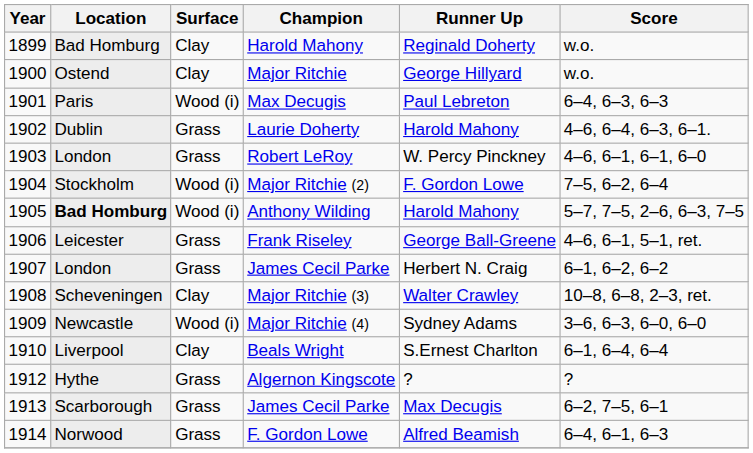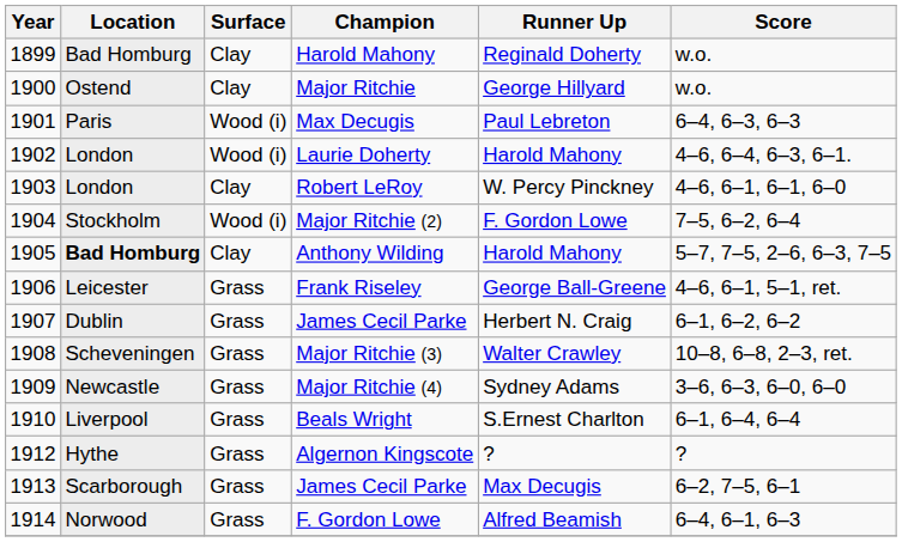 <table class="wikitable sortable" style="font-size:97%;">
 <tr>
 <th>Year</th>
 <th>Location</th>
 <th>Surface</th>
 <th>Champion</th>
 <th>Runner Up</th>
 <th>Score</th>
 </tr>
 <tr>
 <td>1899</td>
 <td style="background:#ededed">Bad Homburg</td>
 <td>Clay</td>
 <td> <a href='#'>Harold Mahony</a></td>
 <td> <a href='#'>Reginald Doherty</a></td>
 <td>w.o.</td>
 </tr>
 <tr>
 <td>1900</td>
 <td style="background:#ededed">Ostend</td>
 <td>Clay</td>
 <td> <a href='#'>Major Ritchie</a></td>
 <td> <a href='#'>George Hillyard</a></td>
 <td>w.o.</td>
 </tr>
 <tr>
 <td>1901</td>
 <td style="background:#ededed">Paris</td>
 <td>Wood (i)</td>
 <td> <a href='#'>Max Decugis</a></td>
 <td> <a href='#'>Paul Lebreton</a></td>
 <td>6–4, 6–3, 6–3</td>
 </tr>
 <tr>
 <td>1902</td>
-<td style="background:#ededed">Dublin</td>
-<td>Grass</td>
+<td style="background:#ededed">London</td>
+<td>Wood (i)</td>
 <td> <a href='#'>Laurie Doherty</a></td>
 <td> <a href='#'>Harold Mahony</a></td>
 <td>4–6, 6–4, 6–3, 6–1.</td>
 </tr>
 <tr>
 <td>1903</td>
 <td style="background:#ededed">London</td>
-<td>Grass</td>
+<td>Clay</td>
 <td> <a href='#'>Robert LeRoy</a></td>
 <td> W. Percy Pinckney</td>
 <td>4–6, 6–1, 6–1, 6–0</td>
 </tr>
 <tr>
 <td>1904</td>
 <td style="background:#ededed">Stockholm</td>
 <td>Wood (i)</td>
 <td> <a href='#'>Major Ritchie</a> <small>(2)</small></td>
 <td> <a href='#'>F. Gordon Lowe</a></td>
 <td>7–5, 6–2, 6–4</td>
 </tr>
 <tr>
 <td>1905</td>
 <td style="background:#ededed"><strong>Bad Homburg</strong></td>
-<td>Wood (i)</td>
+<td>Clay</td>
 <td> <a href='#'>Anthony Wilding</a></td>
 <td> <a href='#'>Harold Mahony</a></td>
 <td>5–7, 7–5, 2–6, 6–3, 7–5</td>
 </tr>
 <tr>
 <td>1906</td>
 <td style="background:#ededed">Leicester</td>
 <td>Grass</td>
 <td> <a href='#'>Frank Riseley</a></td>
 <td> <a href='#'>George Ball-Greene</a></td>
 <td>4–6, 6–1, 5–1, ret.</td>
 </tr>
 <tr>
 <td>1907</td>
-<td style="background:#ededed">London</td>
+<td style="background:#ededed">Dublin</td>
 <td>Grass</td>
 <td> <a href='#'>James Cecil Parke</a></td>
 <td> Herbert N. Craig</td>
 <td>6–1, 6–2, 6–2</td>
 </tr>
 <tr>
 <td>1908</td>
 <td style="background:#ededed">Scheveningen</td>
-<td>Clay</td>
+<td>Grass</td>
 <td> <a href='#'>Major Ritchie</a> <small>(3)</small></td>
 <td> <a href='#'>Walter Crawley</a></td>
 <td>10–8, 6–8, 2–3, ret.</td>
 </tr>
 <tr>
 <td>1909</td>
 <td style="background:#ededed">Newcastle</td>
-<td>Wood (i)</td>
+<td>Grass</td>
 <td> <a href='#'>Major Ritchie</a> <small>(4)</small></td>
 <td> Sydney Adams</td>
 <td>3–6, 6–3, 6–0, 6–0</td>
 </tr>
 <tr>
 <td>1910</td>
 <td style="background:#ededed">Liverpool</td>
-<td>Clay</td>
+<td>Grass</td>
 <td> <a href='#'>Beals Wright</a></td>
 <td> S.Ernest Charlton</td>
 <td>6–1, 6–4, 6–4</td>
 </tr>
 <tr>
 <td>1912</td>
 <td style="background:#ededed">Hythe</td>
 <td>Grass</td>
 <td> <a href='#'>Algernon Kingscote</a></td>
 <td>?</td>
 <td>?</td>
 </tr>
 <tr>
 <td>1913</td>
 <td style="background:#ededed">Scarborough</td>
 <td>Grass</td>
 <td> <a href='#'>James Cecil Parke</a></td>
 <td> <a href='#'>Max Decugis</a></td>
 <td>6–2, 7–5, 6–1</td>
 </tr>
 <tr>
 <td>1914</td>
 <td style="background:#ededed">Norwood</td>
 <td>Grass</td>
 <td> <a href='#'>F. Gordon Lowe</a></td>
 <td> <a href='#'>Alfred Beamish</a></td>
 <td>6–4, 6–1, 6–3</td>
 </tr>
 <tr>
 </tr>
 </table>
